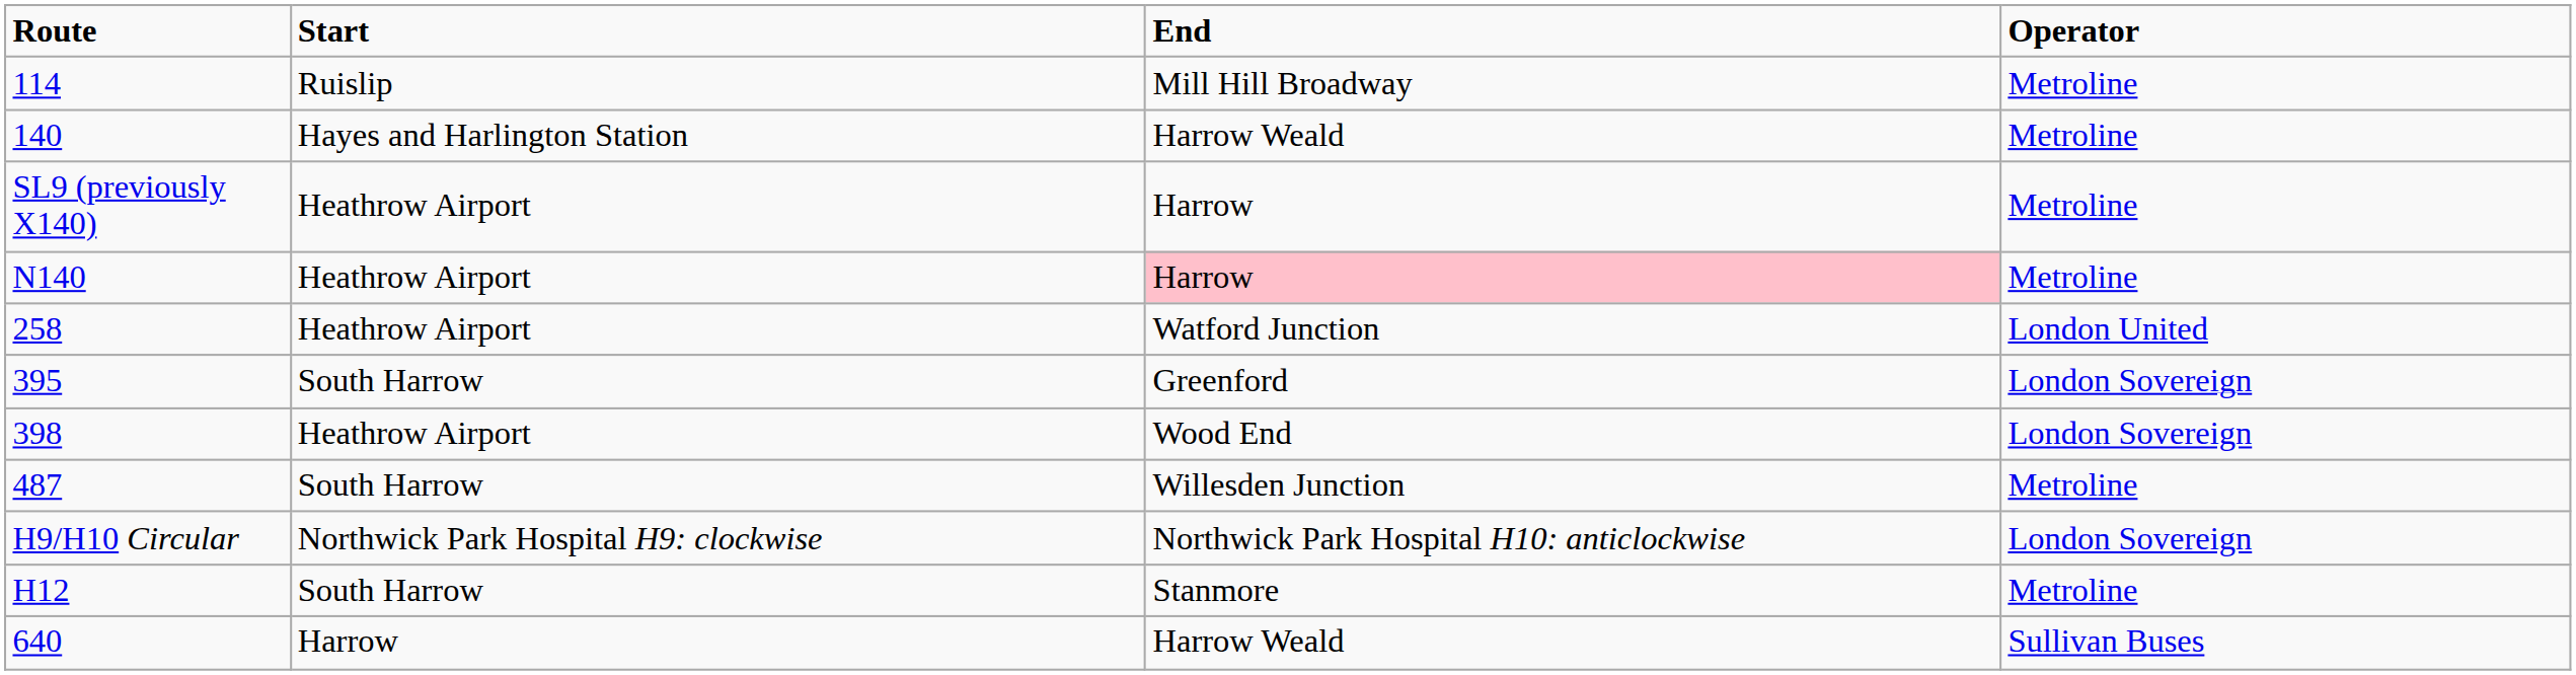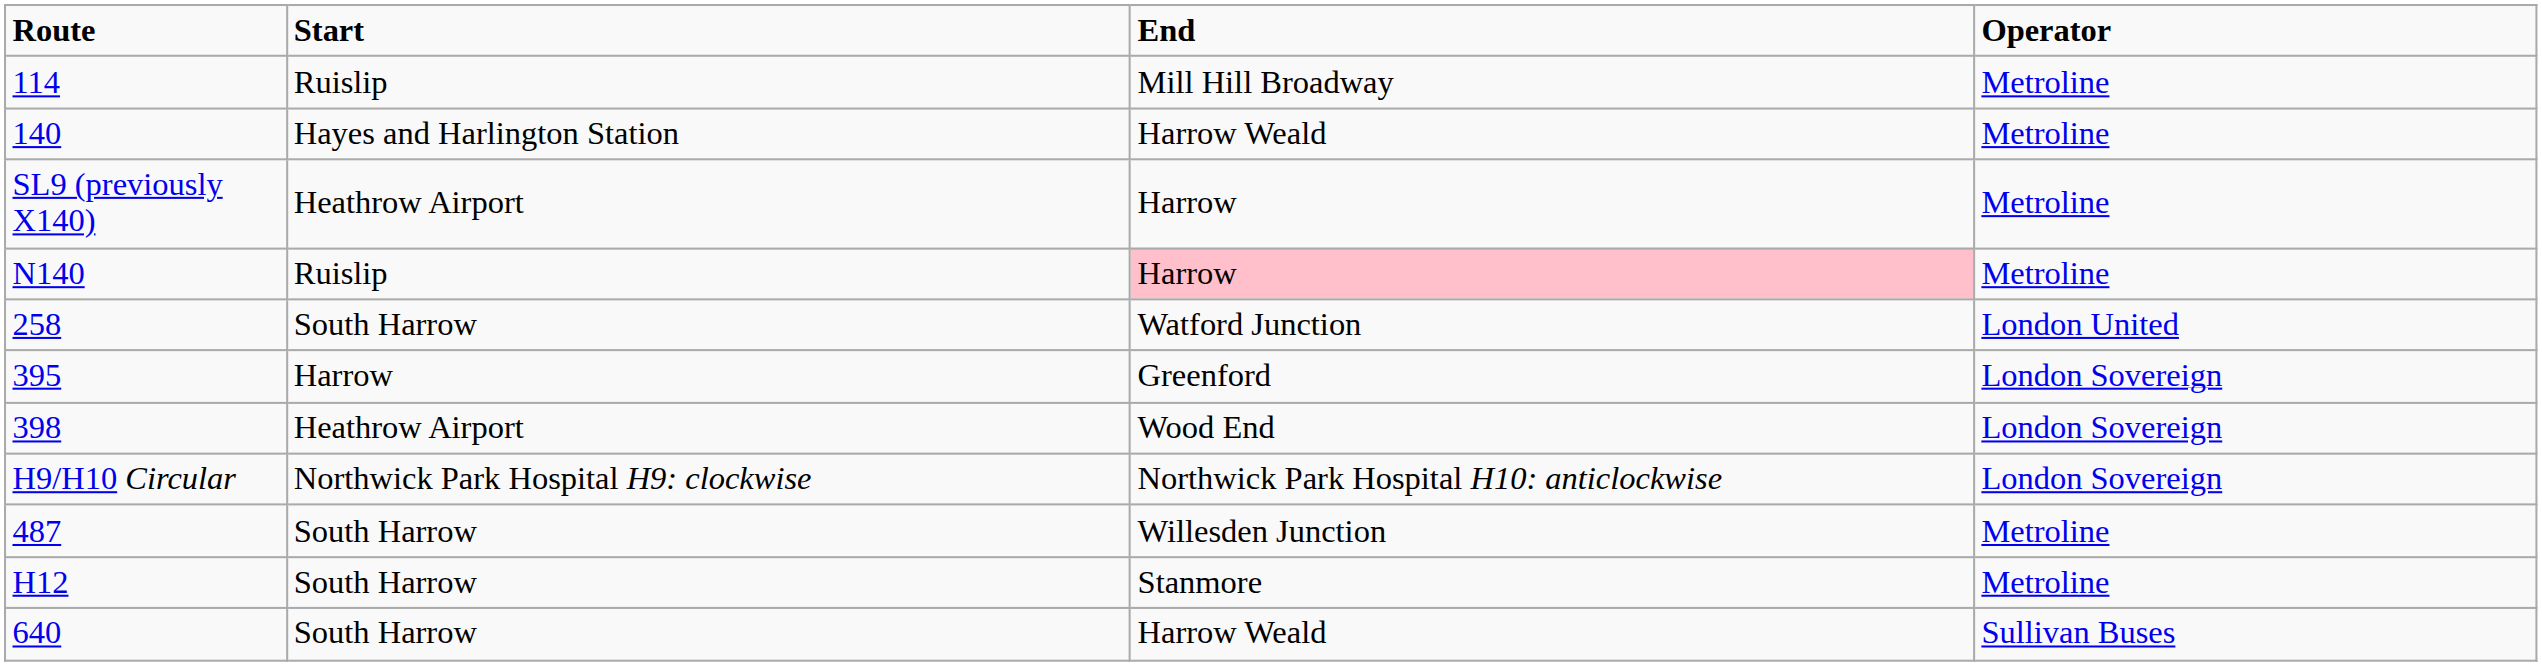 <table class="wikitable">
 <tr>
 <td style="width:10%;"><strong>Route</strong></td>
 <td style="width:30%;"><strong>Start</strong></td>
 <td style="width:30%;"><strong>End</strong></td>
 <td style="width:20%;"><strong>Operator</strong></td>
 </tr>
 <tr>
 <td><a href='#'>114</a></td>
 <td>Ruislip</td>
 <td>Mill Hill Broadway</td>
 <td><a href='#'>Metroline</a></td>
 </tr>
 <tr>
 <td><a href='#'>140</a></td>
 <td>Hayes and Harlington Station</td>
 <td>Harrow Weald</td>
 <td><a href='#'>Metroline</a></td>
 </tr>
 <tr>
 <td><a href='#'>SL9 (previously X140)</a></td>
 <td>Heathrow Airport</td>
 <td>Harrow</td>
 <td><a href='#'>Metroline</a></td>
 </tr>
 <tr>
 <td><a href='#'>N140</a></td>
-<td>Heathrow Airport</td>
+<td>Ruislip</td>
 <td style="background: pink;">Harrow</td>
 <td><a href='#'>Metroline</a></td>
 </tr>
 <tr>
 <td><a href='#'>258</a></td>
-<td>Heathrow Airport</td>
+<td>South Harrow</td>
 <td>Watford Junction</td>
 <td><a href='#'>London United</a></td>
 </tr>
 <tr>
 <td><a href='#'>395</a></td>
-<td>South Harrow</td>
+<td>Harrow</td>
 <td>Greenford</td>
 <td><a href='#'>London Sovereign</a></td>
 </tr>
 <tr>
 <td><a href='#'>398</a></td>
 <td>Heathrow Airport</td>
 <td>Wood End</td>
 <td><a href='#'>London Sovereign</a></td>
 </tr>
 <tr>
+<td><a href='#'>H9/H10</a> <em>Circular</em></td>
+<td>Northwick Park Hospital <em>H9: clockwise</em></td>
+<td>Northwick Park Hospital <em>H10: anticlockwise</em></td>
+<td><a href='#'>London Sovereign</a></td>
+</tr>
+<tr>
 <td><a href='#'>487</a></td>
 <td>South Harrow</td>
 <td>Willesden Junction</td>
 <td><a href='#'>Metroline</a></td>
-</tr>
-<tr>
-<td><a href='#'>H9/H10</a> <em>Circular</em></td>
-<td>Northwick Park Hospital <em>H9: clockwise</em></td>
-<td>Northwick Park Hospital <em>H10: anticlockwise</em></td>
-<td><a href='#'>London Sovereign</a></td>
 </tr>
 <tr>
 <td><a href='#'>H12</a></td>
 <td>South Harrow</td>
 <td>Stanmore</td>
 <td><a href='#'>Metroline</a></td>
 </tr>
 <tr>
 <td><a href='#'>640</a></td>
-<td>Harrow</td>
+<td>South Harrow</td>
 <td>Harrow Weald</td>
 <td><a href='#'>Sullivan Buses</a></td>
 </tr>
 </table>
